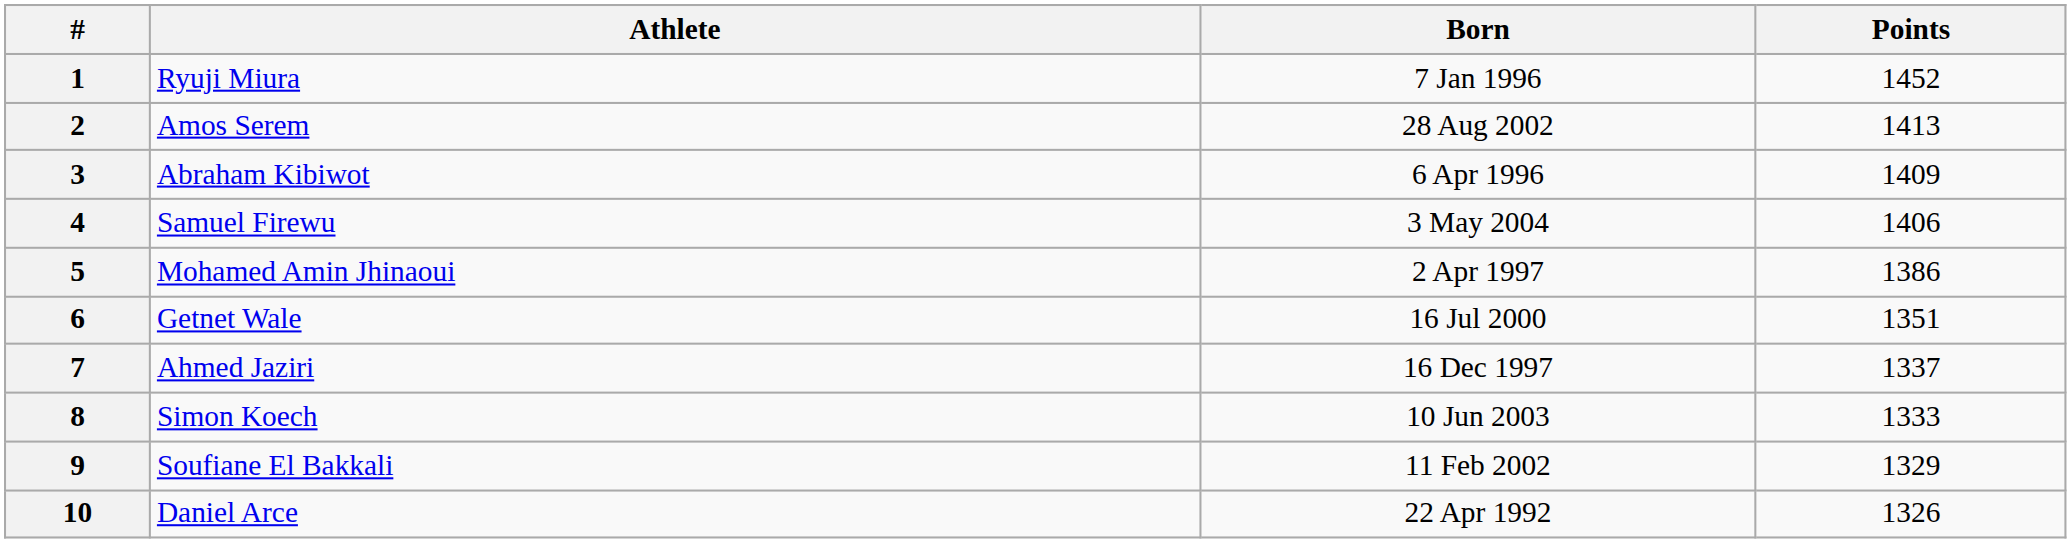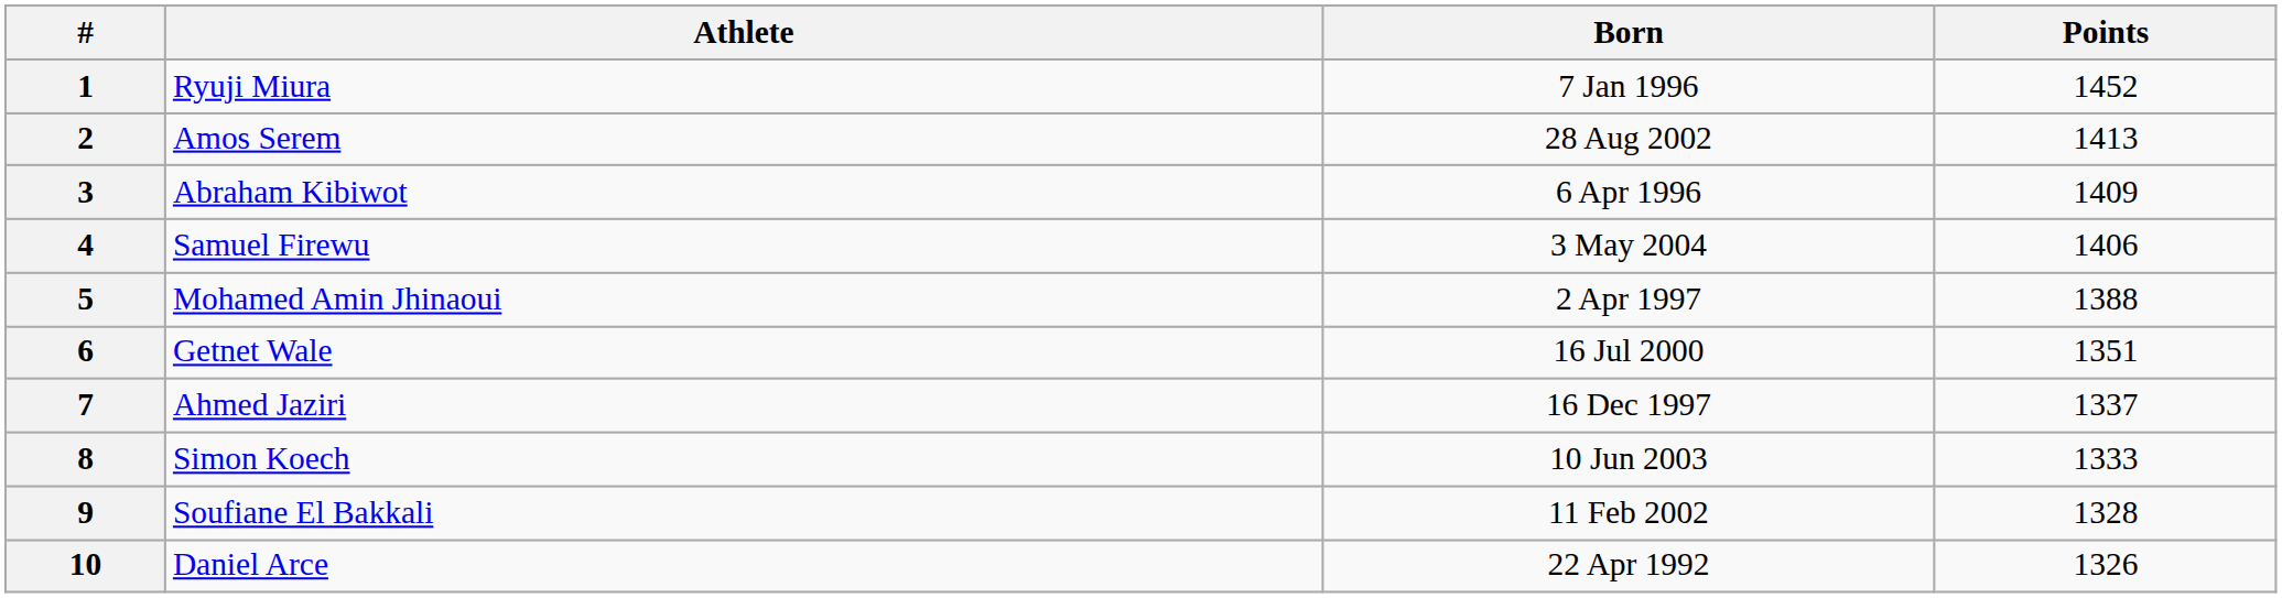 <table class="wikitable" width=80% style="font-size:90%; text-align:center;">
 <tr>
 <th>#</th>
 <th>Athlete</th>
 <th>Born</th>
 <th>Points</th>
 </tr>
 <tr>
 <th>1</th>
 <td align=left> <a href='#'>Ryuji Miura</a></td>
 <td>7 Jan 1996</td>
 <td>1452</td>
 </tr>
 <tr>
 <th>2</th>
 <td align=left> <a href='#'>Amos Serem</a></td>
 <td>28 Aug 2002</td>
 <td>1413</td>
 </tr>
 <tr>
 <th>3</th>
 <td align=left> <a href='#'>Abraham Kibiwot</a></td>
 <td>6 Apr 1996</td>
 <td>1409</td>
 </tr>
 <tr>
 <th>4</th>
 <td align=left> <a href='#'>Samuel Firewu</a></td>
 <td>3 May 2004</td>
 <td>1406</td>
 </tr>
 <tr>
 <th>5</th>
 <td align=left> <a href='#'>Mohamed Amin Jhinaoui</a></td>
 <td>2 Apr 1997</td>
-<td>1386</td>
+<td>1388</td>
 </tr>
 <tr>
 <th>6</th>
 <td align=left> <a href='#'>Getnet Wale</a></td>
 <td>16 Jul 2000</td>
 <td>1351</td>
 </tr>
 <tr>
 <th>7</th>
 <td align=left> <a href='#'>Ahmed Jaziri</a></td>
 <td>16 Dec 1997</td>
 <td>1337</td>
 </tr>
 <tr>
 <th>8</th>
 <td align=left> <a href='#'>Simon Koech</a></td>
 <td>10 Jun 2003</td>
 <td>1333</td>
 </tr>
 <tr>
 <th>9</th>
 <td align=left> <a href='#'>Soufiane El Bakkali</a></td>
 <td>11 Feb 2002</td>
-<td>1329</td>
+<td>1328</td>
 </tr>
 <tr>
 <th>10</th>
 <td align=left> <a href='#'>Daniel Arce</a></td>
 <td>22 Apr 1992</td>
 <td>1326</td>
 </tr>
 </table>
